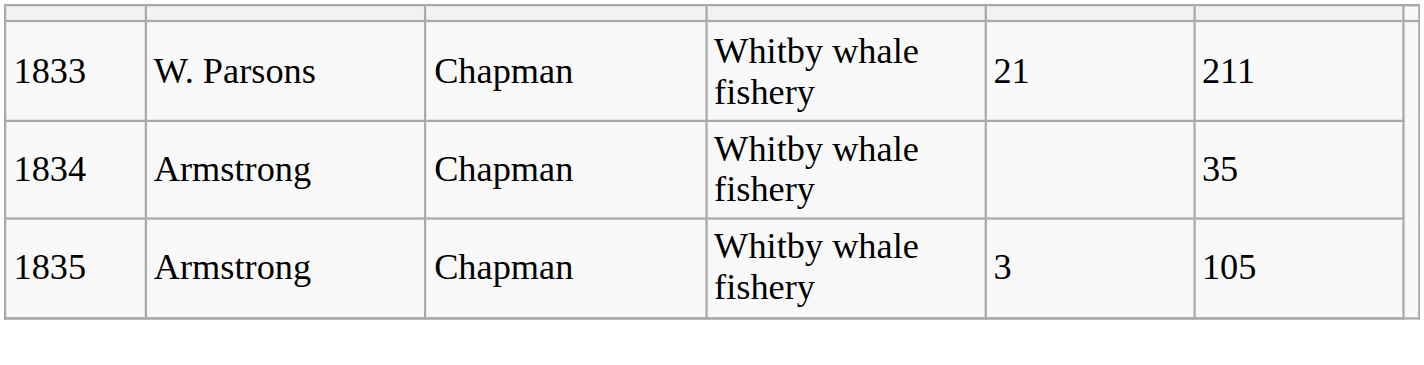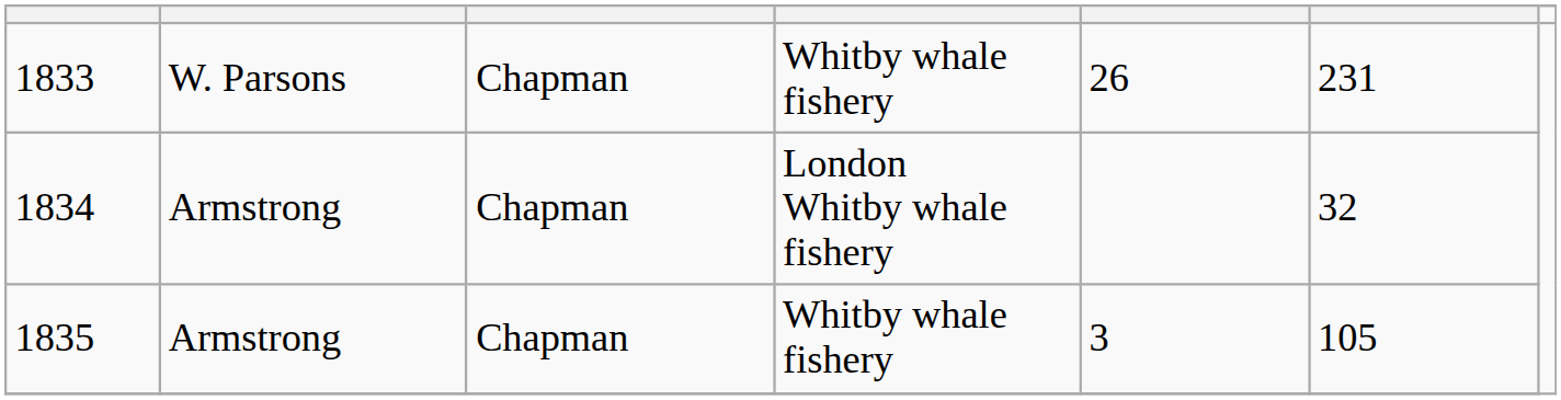 <table class="wikitable" width=100%>
 <tr valign="top">
 <th width=10%; align= center rowspan=2></th>
 <th width=20%; align= center rowspan=2></th>
 <th width=20%; align= center rowspan=2></th>
 <th width=20%; align= center rowspan=2></th>
 <th width=15%; align= center rowspan=2></th>
 <th width=15%; align= center rowspan=2></th>
 </tr>
 <tr>
 <td></td>
 </tr>
 <tr>
 <td>1833</td>
 <td>W. Parsons<br></td>
 <td>Chapman</td>
 <td>Whitby whale fishery</td>
-<td>21</td>
-<td>211</td>
+<td>26</td>
+<td>231</td>
 </tr>
 <tr>
 <td>1834</td>
 <td>Armstrong</td>
 <td>Chapman</td>
-<td>Whitby whale fishery</td>
+<td>London<br>Whitby whale fishery</td>
 <td></td>
-<td>35</td>
+<td>32</td>
 </tr>
 <tr>
 <td>1835</td>
 <td>Armstrong</td>
 <td>Chapman</td>
 <td>Whitby whale fishery</td>
 <td>3</td>
 <td>105</td>
 </tr>
 <tr>
 </tr>
 </table>
